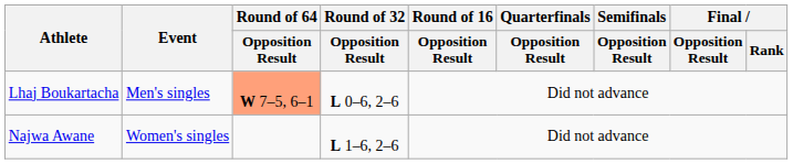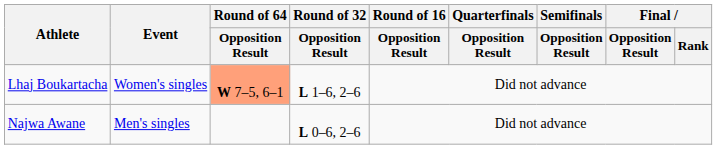 <table class="wikitable" style="font-size:90%;">
 <tr>
 <th rowspan=2>Athlete</th>
 <th rowspan=2>Event</th>
 <th>Round of 64</th>
 <th>Round of 32</th>
 <th>Round of 16</th>
 <th>Quarterfinals</th>
 <th>Semifinals</th>
 <th colspan=2>Final / </th>
 </tr>
 <tr style="font-size:95%">
 <th>Opposition<br>Result</th>
 <th>Opposition<br>Result</th>
 <th>Opposition<br>Result</th>
 <th>Opposition<br>Result</th>
 <th>Opposition<br>Result</th>
 <th>Opposition<br>Result</th>
 <th>Rank</th>
 </tr>
 <tr align=center>
 <td align=left><a href='#'>Lhaj Boukartacha</a></td>
-<td align=left><a href='#'>Men's singles</a></td>
+<td align=left><a href='#'>Women's singles</a></td>
 <td style="background: lightsalmon;"><br><strong>W</strong> 7–5, 6–1</td>
-<td><br><strong>L</strong> 0–6, 2–6</td>
+<td><br><strong>L</strong> 1–6, 2–6</td>
 <td colspan="5">Did not advance</td>
 </tr>
 <tr align=center>
 <td align=left><a href='#'>Najwa Awane</a></td>
-<td align=left><a href='#'>Women's singles</a></td>
+<td align=left><a href='#'>Men's singles</a></td>
 <td></td>
-<td><br><strong>L</strong> 1–6, 2–6</td>
+<td><br><strong>L</strong> 0–6, 2–6</td>
 <td colspan=5>Did not advance</td>
 </tr>
 </table>
